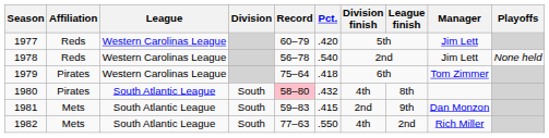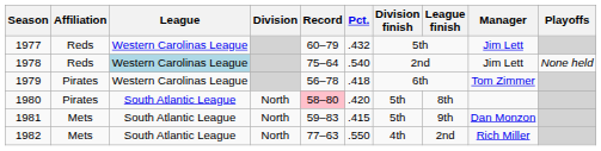 <table class="wikitable" style="text-align:center">
 <tr>
 <th>Season</th>
 <th>Affiliation</th>
 <th>League</th>
 <th>Division</th>
 <th>Record</th>
 <th><a href='#'>Pct.</a></th>
 <th>Division<br>finish</th>
 <th>League<br>finish</th>
 <th>Manager</th>
 <th>Playoffs</th>
 </tr>
 <tr>
 <td>1977</td>
 <td>Reds</td>
 <td><a href='#'>Western Carolinas League</a></td>
 <td bgcolor=lightgrey> </td>
 <td>60–79</td>
-<td>.420</td>
+<td>.432</td>
 <td colspan=2>5th</td>
 <td><a href='#'>Jim Lett</a></td>
 <td bgcolor=lightgrey> </td>
 </tr>
 <tr>
 <td>1978</td>
 <td>Reds</td>
-<td>Western Carolinas League</td>
+<td style="background: lightblue;">Western Carolinas League</td>
 <td bgcolor=lightgrey> </td>
-<td>56–78</td>
+<td>75–64</td>
 <td>.540</td>
 <td colspan=2>2nd</td>
 <td>Jim Lett</td>
 <td><em>None held</em></td>
 </tr>
 <tr>
 <td>1979</td>
 <td>Pirates</td>
 <td>Western Carolinas League</td>
 <td bgcolor=lightgrey> </td>
-<td>75–64</td>
+<td>56–78</td>
 <td>.418</td>
 <td colspan=2>6th</td>
 <td><a href='#'>Tom Zimmer</a></td>
 <td bgcolor=lightgrey> </td>
 </tr>
 <tr>
 <td>1980</td>
 <td>Pirates</td>
 <td><a href='#'>South Atlantic League</a></td>
-<td>South</td>
+<td>North</td>
 <td style="background: pink;">58–80</td>
-<td>.432</td>
-<td>4th</td>
+<td>.420</td>
+<td>5th</td>
 <td>8th</td>
 <td></td>
 <td bgcolor=lightgrey> </td>
 </tr>
 <tr>
 <td>1981</td>
 <td>Mets</td>
 <td>South Atlantic League</td>
-<td>South</td>
+<td>North</td>
 <td>59–83</td>
 <td>.415</td>
-<td>2nd</td>
+<td>5th</td>
 <td>9th</td>
 <td><a href='#'>Dan Monzon</a></td>
 <td bgcolor=lightgrey> </td>
 </tr>
 <tr>
 <td>1982</td>
 <td>Mets</td>
 <td>South Atlantic League</td>
-<td>South</td>
+<td>North</td>
 <td>77–63</td>
 <td>.550</td>
 <td>4th</td>
 <td>2nd</td>
 <td><a href='#'>Rich Miller</a></td>
 <td bgcolor=lightgrey> </td>
 </tr>
 </table>
